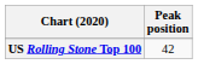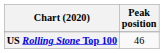 <table class="wikitable sortable plainrowheaders" style="text-align:center">
 <tr>
 <th scope="col">Chart (2020)</th>
 <th scope="col">Peak<br>position</th>
 </tr>
 <tr>
 </tr>
 <tr>
 </tr>
 <tr>
 <th scope="row">US <a href='#'><em>Rolling Stone</em> Top 100</a></th>
-<td>42</td>
+<td>46</td>
 </tr>
 </table>
